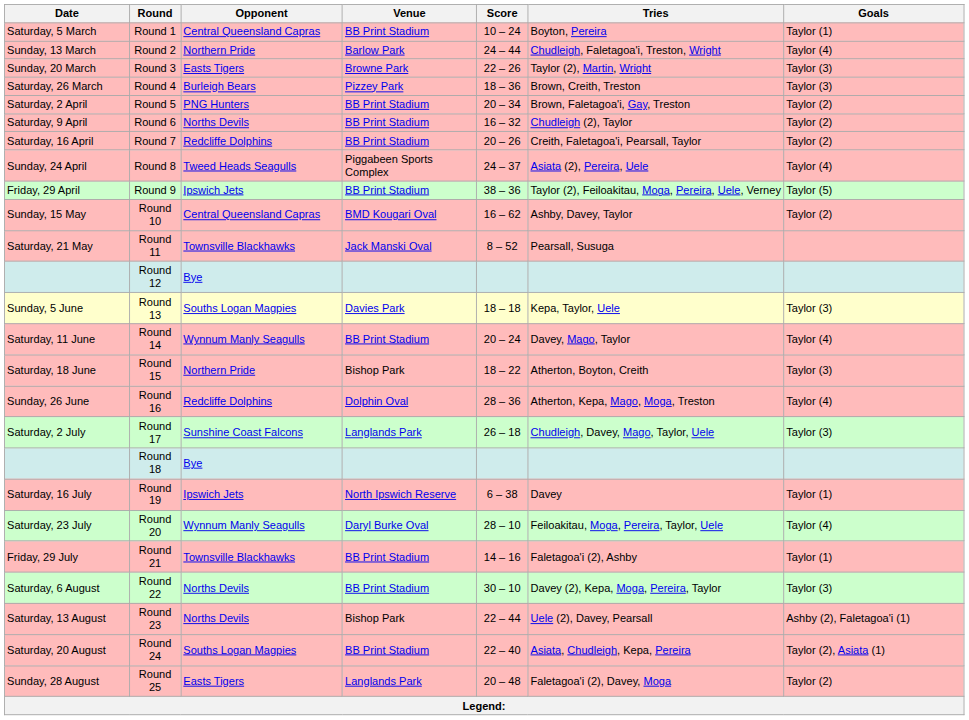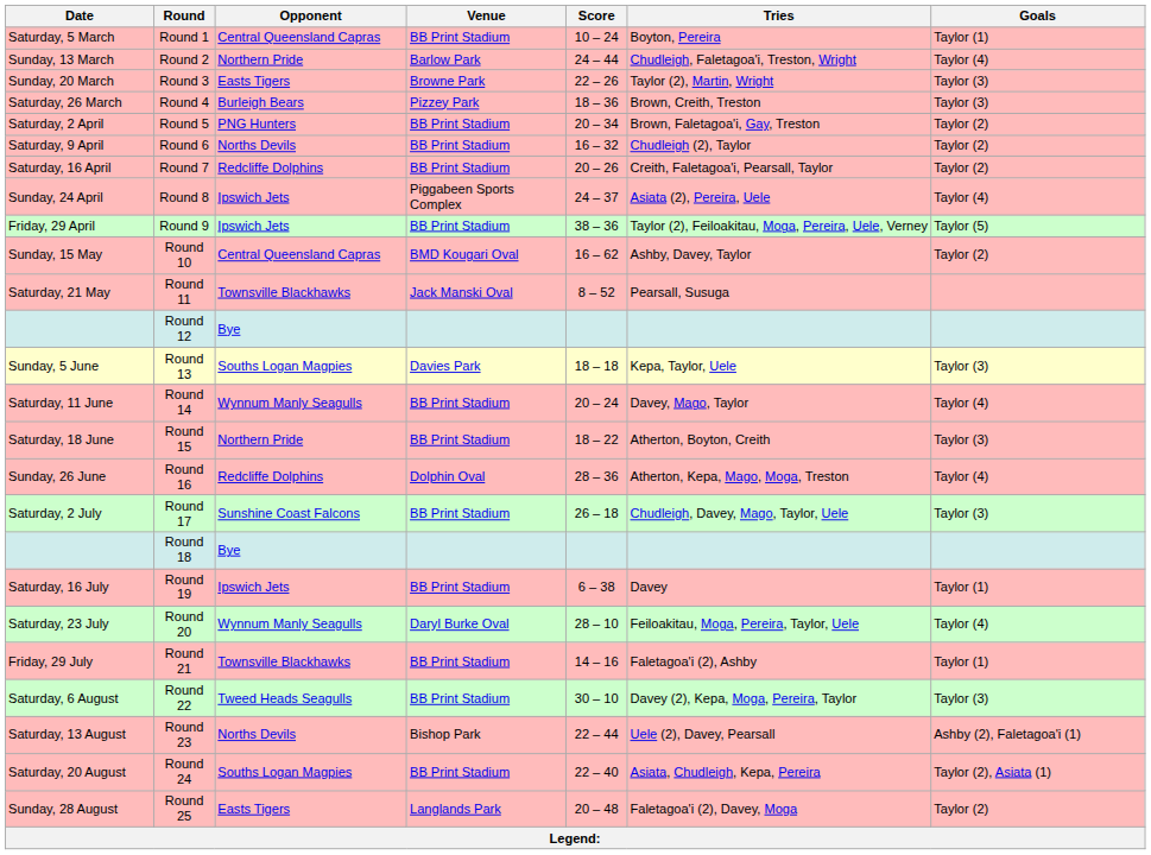 <table class="wikitable" style="font-size:75%;">
 <tr>
 <th style="width:130px;">Date</th>
 <th style="width:50px;">Round</th>
 <th style="width:170px;">Opponent</th>
 <th style="width:140px;">Venue</th>
 <th style="width:50px;">Score</th>
 <th style="width:300x;">Tries</th>
 <th style="width:190px;">Goals</th>
 </tr>
 <tr style="background:#fbb;">
 <td>Saturday, 5 March</td>
 <td style="text-align:center;">Round 1</td>
 <td> <a href='#'>Central Queensland Capras</a></td>
 <td><a href='#'>BB Print Stadium</a></td>
 <td style="text-align:center;">10 – 24</td>
 <td>Boyton, <a href='#'>Pereira</a></td>
 <td>Taylor (1)</td>
 </tr>
 <tr style="background:#fbb;">
 <td>Sunday, 13 March</td>
 <td style="text-align:center;">Round 2</td>
 <td> <a href='#'>Northern Pride</a></td>
 <td><a href='#'>Barlow Park</a></td>
 <td style="text-align:center;">24 – 44</td>
 <td><a href='#'>Chudleigh</a>, Faletagoa'i, Treston, <a href='#'>Wright</a></td>
 <td>Taylor (4)</td>
 </tr>
 <tr style="background:#fbb;">
 <td>Sunday, 20 March</td>
 <td style="text-align:center;">Round 3</td>
 <td> <a href='#'>Easts Tigers</a></td>
 <td><a href='#'>Browne Park</a></td>
 <td style="text-align:center;">22 – 26</td>
 <td>Taylor (2), <a href='#'>Martin</a>, <a href='#'>Wright</a></td>
 <td>Taylor (3)</td>
 </tr>
 <tr style="background:#fbb;">
 <td>Saturday, 26 March</td>
 <td style="text-align:center;">Round 4</td>
 <td> <a href='#'>Burleigh Bears</a></td>
 <td><a href='#'>Pizzey Park</a></td>
 <td style="text-align:center;">18 – 36</td>
 <td>Brown, Creith, Treston</td>
 <td>Taylor (3)</td>
 </tr>
 <tr style="background:#fbb;">
 <td>Saturday, 2 April</td>
 <td style="text-align:center;">Round 5</td>
 <td> <a href='#'>PNG Hunters</a></td>
 <td><a href='#'>BB Print Stadium</a></td>
 <td style="text-align:center;">20 – 34</td>
 <td>Brown, Faletagoa'i, <a href='#'>Gay</a>, Treston</td>
 <td>Taylor (2)</td>
 </tr>
 <tr style="background:#fbb;">
 <td>Saturday, 9 April</td>
 <td style="text-align:center;">Round 6</td>
 <td> <a href='#'>Norths Devils</a></td>
 <td><a href='#'>BB Print Stadium</a></td>
 <td style="text-align:center;">16 – 32</td>
 <td><a href='#'>Chudleigh</a> (2), Taylor</td>
 <td>Taylor (2)</td>
 </tr>
 <tr style="background:#fbb;">
 <td>Saturday, 16 April</td>
 <td style="text-align:center;">Round 7</td>
 <td> <a href='#'>Redcliffe Dolphins</a></td>
 <td><a href='#'>BB Print Stadium</a></td>
 <td style="text-align:center;">20 – 26</td>
 <td>Creith, Faletagoa'i, Pearsall, Taylor</td>
 <td>Taylor (2)</td>
 </tr>
 <tr style="background:#fbb;">
 <td>Sunday, 24 April</td>
 <td style="text-align:center;">Round 8</td>
-<td> <a href='#'>Tweed Heads Seagulls</a></td>
+<td> <a href='#'>Ipswich Jets</a></td>
 <td>Piggabeen Sports Complex</td>
 <td style="text-align:center;">24 – 37</td>
 <td><a href='#'>Asiata</a> (2), <a href='#'>Pereira</a>, <a href='#'>Uele</a></td>
 <td>Taylor (4)</td>
 </tr>
 <tr style="background:#cfc;">
 <td>Friday, 29 April</td>
 <td style="text-align:center;">Round 9</td>
 <td> <a href='#'>Ipswich Jets</a></td>
 <td><a href='#'>BB Print Stadium</a></td>
 <td style="text-align:center;">38 – 36</td>
 <td>Taylor (2), Feiloakitau, <a href='#'>Moga</a>, <a href='#'>Pereira</a>, <a href='#'>Uele</a>, Verney</td>
 <td>Taylor (5)</td>
 </tr>
 <tr style="background:#fbb;">
 <td>Sunday, 15 May</td>
 <td style="text-align:center;">Round 10</td>
 <td> <a href='#'>Central Queensland Capras</a></td>
 <td><a href='#'>BMD Kougari Oval</a></td>
 <td style="text-align:center;">16 – 62</td>
 <td>Ashby, Davey, Taylor</td>
 <td>Taylor (2)</td>
 </tr>
 <tr style="background:#fbb;">
 <td>Saturday, 21 May</td>
 <td style="text-align:center;">Round 11</td>
 <td> <a href='#'>Townsville Blackhawks</a></td>
 <td><a href='#'>Jack Manski Oval</a></td>
 <td style="text-align:center;">8 – 52</td>
 <td>Pearsall, Susuga</td>
 <td></td>
 </tr>
 <tr style="background:#cfecec;">
 <td></td>
 <td style="text-align:center;">Round 12</td>
 <td><a href='#'>Bye</a></td>
 <td></td>
 <td></td>
 <td></td>
 <td></td>
 </tr>
 <tr style="background:#ffc;">
 <td>Sunday, 5 June</td>
 <td style="text-align:center;">Round 13</td>
 <td> <a href='#'>Souths Logan Magpies</a></td>
 <td><a href='#'>Davies Park</a></td>
 <td style="text-align:center;">18 – 18</td>
 <td>Kepa, Taylor, <a href='#'>Uele</a></td>
 <td>Taylor (3)</td>
 </tr>
 <tr style="background:#fbb;">
 <td>Saturday, 11 June</td>
 <td style="text-align:center;">Round 14</td>
 <td> <a href='#'>Wynnum Manly Seagulls</a></td>
 <td><a href='#'>BB Print Stadium</a></td>
 <td style="text-align:center;">20 – 24</td>
 <td>Davey, <a href='#'>Mago</a>, Taylor</td>
 <td>Taylor (4)</td>
 </tr>
 <tr style="background:#fbb;">
 <td>Saturday, 18 June</td>
 <td style="text-align:center;">Round 15</td>
 <td> <a href='#'>Northern Pride</a></td>
-<td>Bishop Park</td>
+<td><a href='#'>BB Print Stadium</a></td>
 <td style="text-align:center;">18 – 22</td>
 <td>Atherton, Boyton, Creith</td>
 <td>Taylor (3)</td>
 </tr>
 <tr style="background:#fbb;">
 <td>Sunday, 26 June</td>
 <td style="text-align:center;">Round 16</td>
 <td> <a href='#'>Redcliffe Dolphins</a></td>
 <td><a href='#'>Dolphin Oval</a></td>
 <td style="text-align:center;">28 – 36</td>
 <td>Atherton, Kepa, <a href='#'>Mago</a>, <a href='#'>Moga</a>, Treston</td>
 <td>Taylor (4)</td>
 </tr>
 <tr style="background:#cfc;">
 <td>Saturday, 2 July</td>
 <td style="text-align:center;">Round 17</td>
 <td> <a href='#'>Sunshine Coast Falcons</a></td>
-<td><a href='#'>Langlands Park</a></td>
+<td><a href='#'>BB Print Stadium</a></td>
 <td style="text-align:center;">26 – 18</td>
 <td><a href='#'>Chudleigh</a>, Davey, <a href='#'>Mago</a>, Taylor, <a href='#'>Uele</a></td>
 <td>Taylor (3)</td>
 </tr>
 <tr style="background:#cfecec;">
 <td></td>
 <td style="text-align:center;">Round 18</td>
 <td><a href='#'>Bye</a></td>
 <td></td>
 <td></td>
 <td></td>
 <td></td>
 </tr>
 <tr style="background:#fbb;">
 <td>Saturday, 16 July</td>
 <td style="text-align:center;">Round 19</td>
 <td> <a href='#'>Ipswich Jets</a></td>
-<td><a href='#'>North Ipswich Reserve</a></td>
+<td><a href='#'>BB Print Stadium</a></td>
 <td style="text-align:center;">6 – 38</td>
 <td>Davey</td>
 <td>Taylor (1)</td>
 </tr>
 <tr style="background:#cfc;">
 <td>Saturday, 23 July</td>
 <td style="text-align:center;">Round 20</td>
 <td> <a href='#'>Wynnum Manly Seagulls</a></td>
 <td><a href='#'>Daryl Burke Oval</a></td>
 <td style="text-align:center;">28 – 10</td>
 <td>Feiloakitau, <a href='#'>Moga</a>, <a href='#'>Pereira</a>, Taylor, <a href='#'>Uele</a></td>
 <td>Taylor (4)</td>
 </tr>
 <tr style="background:#fbb;">
 <td>Friday, 29 July</td>
 <td style="text-align:center;">Round 21</td>
 <td> <a href='#'>Townsville Blackhawks</a></td>
 <td><a href='#'>BB Print Stadium</a></td>
 <td style="text-align:center;">14 – 16</td>
 <td>Faletagoa'i (2), Ashby</td>
 <td>Taylor (1)</td>
 </tr>
 <tr style="background:#cfc;">
 <td>Saturday, 6 August</td>
 <td style="text-align:center;">Round 22</td>
-<td> <a href='#'>Norths Devils</a></td>
+<td> <a href='#'>Tweed Heads Seagulls</a></td>
 <td><a href='#'>BB Print Stadium</a></td>
 <td style="text-align:center;">30 – 10</td>
 <td>Davey (2), Kepa, <a href='#'>Moga</a>, <a href='#'>Pereira</a>, Taylor</td>
 <td>Taylor (3)</td>
 </tr>
 <tr style="background:#fbb;">
 <td>Saturday, 13 August</td>
 <td style="text-align:center;">Round 23</td>
 <td> <a href='#'>Norths Devils</a></td>
 <td>Bishop Park</td>
 <td style="text-align:center;">22 – 44</td>
 <td><a href='#'>Uele</a> (2), Davey, Pearsall</td>
 <td>Ashby (2), Faletagoa'i (1)</td>
 </tr>
 <tr style="background:#fbb;">
 <td>Saturday, 20 August</td>
 <td style="text-align:center;">Round 24</td>
 <td> <a href='#'>Souths Logan Magpies</a></td>
 <td><a href='#'>BB Print Stadium</a></td>
 <td style="text-align:center;">22 – 40</td>
 <td><a href='#'>Asiata</a>, <a href='#'>Chudleigh</a>, Kepa, <a href='#'>Pereira</a></td>
 <td>Taylor (2), <a href='#'>Asiata</a> (1)</td>
 </tr>
 <tr style="background:#fbb;">
 <td>Sunday, 28 August</td>
 <td style="text-align:center;">Round 25</td>
 <td> <a href='#'>Easts Tigers</a></td>
 <td><a href='#'>Langlands Park</a></td>
 <td style="text-align:center;">20 – 48</td>
 <td>Faletagoa'i (2), Davey, <a href='#'>Moga</a></td>
 <td>Taylor (2)</td>
 </tr>
 <tr>
 <th colspan="11"><strong>Legend</strong>:    </th>
 </tr>
 </table>
